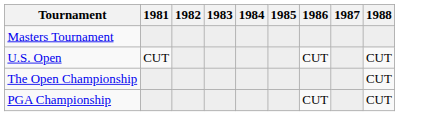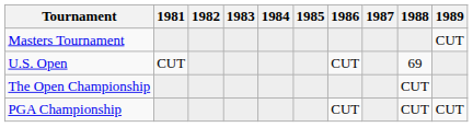 <table class="wikitable" style="font-size:95%;text-align:center;">
 <tr>
 <th>Tournament</th>
 <th>1981</th>
 <th>1982</th>
 <th>1983</th>
 <th>1984</th>
 <th>1985</th>
 <th>1986</th>
 <th>1987</th>
 <th>1988</th>
+<th>1989</th>
 </tr>
 <tr>
 <td align=left><a href='#'>Masters Tournament</a></td>
 <td style="background:#eeeeee;"></td>
 <td style="background:#eeeeee;"></td>
 <td style="background:#eeeeee;"></td>
 <td style="background:#eeeeee;"></td>
 <td style="background:#eeeeee;"></td>
 <td style="background:#eeeeee;"></td>
 <td style="background:#eeeeee;"></td>
 <td style="background:#eeeeee;"></td>
+<td>CUT</td>
 </tr>
 <tr>
 <td align=left><a href='#'>U.S. Open</a></td>
 <td>CUT</td>
 <td style="background:#eeeeee;"></td>
 <td style="background:#eeeeee;"></td>
 <td style="background:#eeeeee;"></td>
 <td style="background:#eeeeee;"></td>
 <td>CUT</td>
 <td style="background:#eeeeee;"></td>
-<td>CUT</td>
+<td>69</td>
+<td style="background:#eeeeee;"></td>
 </tr>
 <tr>
 <td align=left><a href='#'>The Open Championship</a></td>
 <td style="background:#eeeeee;"></td>
 <td style="background:#eeeeee;"></td>
 <td style="background:#eeeeee;"></td>
 <td style="background:#eeeeee;"></td>
 <td style="background:#eeeeee;"></td>
 <td style="background:#eeeeee;"></td>
 <td style="background:#eeeeee;"></td>
 <td>CUT</td>
+<td style="background:#eeeeee;"></td>
 </tr>
 <tr>
 <td align=left><a href='#'>PGA Championship</a></td>
 <td style="background:#eeeeee;"></td>
 <td style="background:#eeeeee;"></td>
 <td style="background:#eeeeee;"></td>
 <td style="background:#eeeeee;"></td>
 <td style="background:#eeeeee;"></td>
 <td>CUT</td>
 <td style="background:#eeeeee;"></td>
 <td>CUT</td>
+<td>CUT</td>
 </tr>
 </table>
